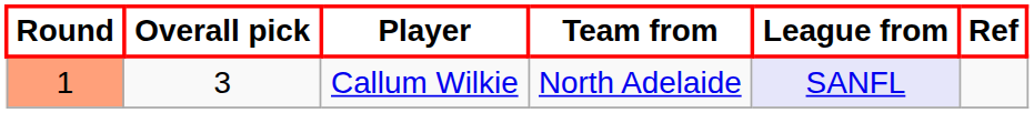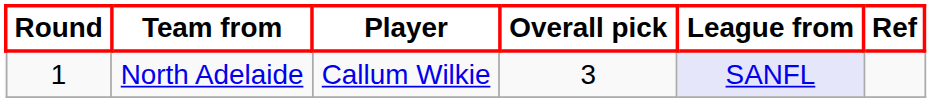 <table class="wikitable" style="text-align:center; font-size:100%; width:60%;">
 <tr style="color:black;">
 <th style="background:white; border: solid red 2px;">Round</th>
+<th style="background:white; border: solid red 2px;">Team from</th>
+<th style="background:white; border: solid red 2px;">Player</th>
 <th style="background:white; border: solid red 2px;">Overall pick</th>
-<th style="background:white; border: solid red 2px;">Player</th>
-<th style="background:white; border: solid red 2px;">Team from</th>
 <th style="background:white; border: solid red 2px;">League from</th>
 <th style="background:white; border: solid red 2px;">Ref</th>
 </tr>
 <tr>
-<td style="background: lightsalmon;">1</td>
+<td>1</td>
+<td><a href='#'>North Adelaide</a></td>
+<td><a href='#'>Callum Wilkie</a></td>
 <td>3</td>
-<td><a href='#'>Callum Wilkie</a></td>
-<td><a href='#'>North Adelaide</a></td>
 <td style="background: lavender;"><a href='#'>SANFL</a></td>
 <td></td>
 </tr>
 </table>
